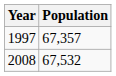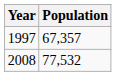 <table class="wikitable">
 <tr>
 <th>Year</th>
 <th>Population</th>
 </tr>
 <tr>
 <td>1997</td>
 <td>67,357</td>
 </tr>
 <tr>
 <td>2008</td>
-<td>67,532</td>
+<td>77,532</td>
 </tr>
 </table>
